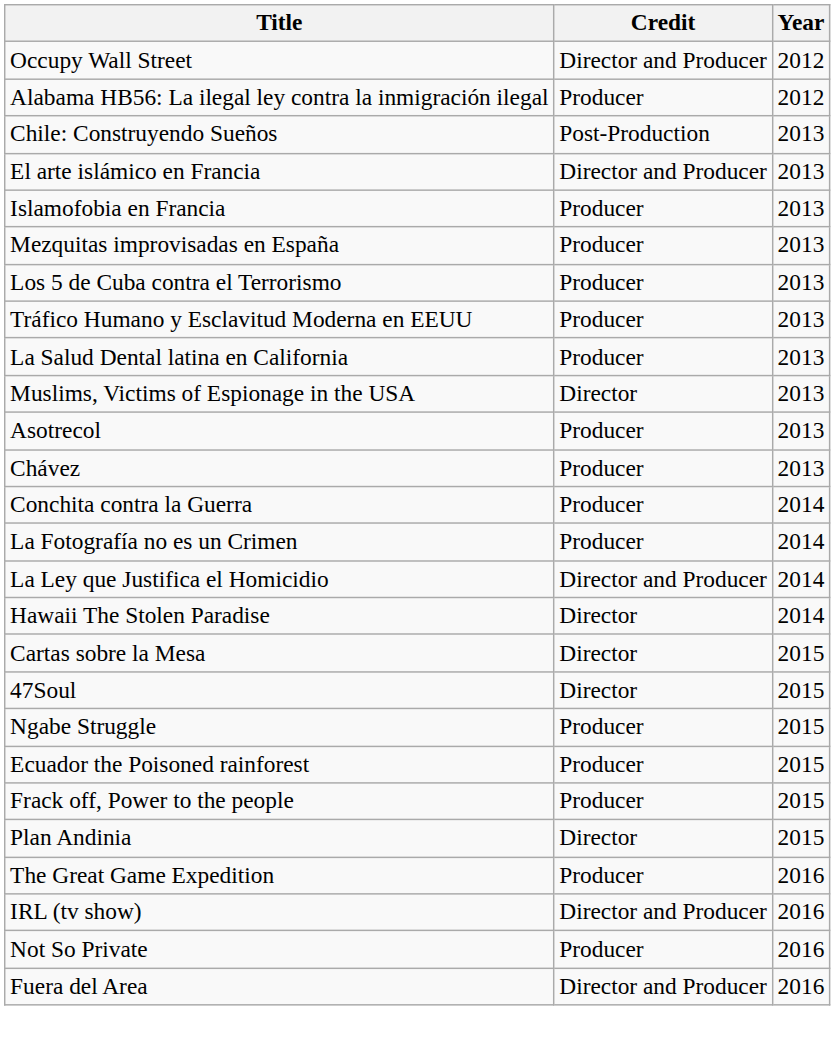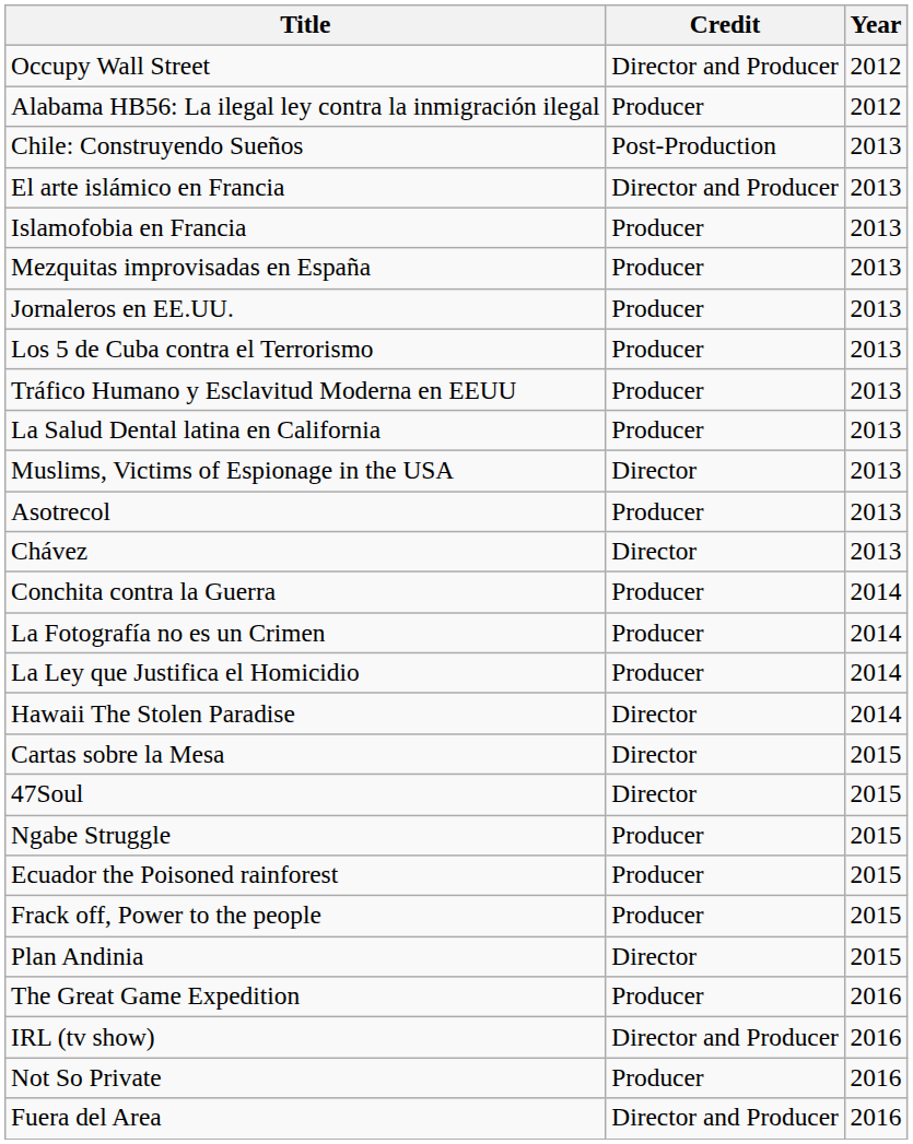 <table class="wikitable">
 <tr>
 <th>Title</th>
 <th>Credit</th>
 <th>Year</th>
 </tr>
 <tr>
 <td>Occupy Wall Street</td>
 <td>Director and Producer</td>
 <td>2012</td>
 </tr>
 <tr>
 <td>Alabama HB56: La ilegal ley contra la inmigración ilegal</td>
 <td>Producer</td>
 <td>2012</td>
 </tr>
 <tr>
 <td>Chile: Construyendo Sueños</td>
 <td>Post-Production</td>
 <td>2013</td>
 </tr>
 <tr>
 <td>El arte islámico en Francia</td>
 <td>Director and Producer</td>
 <td>2013</td>
 </tr>
 <tr>
 <td>Islamofobia en Francia</td>
 <td>Producer</td>
 <td>2013</td>
 </tr>
 <tr>
 <td>Mezquitas improvisadas en España</td>
 <td>Producer</td>
 <td>2013</td>
 </tr>
 <tr>
+<td>Jornaleros en EE.UU.</td>
+<td>Producer</td>
+<td>2013</td>
+</tr>
+<tr>
 <td>Los 5 de Cuba contra el Terrorismo</td>
 <td>Producer</td>
 <td>2013</td>
 </tr>
 <tr>
 <td>Tráfico Humano y Esclavitud Moderna en EEUU</td>
 <td>Producer</td>
 <td>2013</td>
 </tr>
 <tr>
 <td>La Salud Dental latina en California</td>
 <td>Producer</td>
 <td>2013</td>
 </tr>
 <tr>
 <td>Muslims, Victims of Espionage in the USA</td>
 <td>Director</td>
 <td>2013</td>
 </tr>
 <tr>
 <td>Asotrecol</td>
 <td>Producer</td>
 <td>2013</td>
 </tr>
 <tr>
 <td>Chávez</td>
-<td>Producer</td>
+<td>Director</td>
 <td>2013</td>
 </tr>
 <tr>
 <td>Conchita contra la Guerra</td>
 <td>Producer</td>
 <td>2014</td>
 </tr>
 <tr>
 <td>La Fotografía no es un Crimen</td>
 <td>Producer</td>
 <td>2014</td>
 </tr>
 <tr>
 <td>La Ley que Justifica el Homicidio</td>
-<td>Director and Producer</td>
+<td>Producer</td>
 <td>2014</td>
 </tr>
 <tr>
 <td>Hawaii The Stolen Paradise</td>
 <td>Director</td>
 <td>2014</td>
 </tr>
 <tr>
 <td>Cartas sobre la Mesa</td>
 <td>Director</td>
 <td>2015</td>
 </tr>
 <tr>
 <td>47Soul</td>
 <td>Director</td>
 <td>2015</td>
 </tr>
 <tr>
 <td>Ngabe Struggle</td>
 <td>Producer</td>
 <td>2015</td>
 </tr>
 <tr>
 <td>Ecuador the Poisoned rainforest</td>
 <td>Producer</td>
 <td>2015</td>
 </tr>
 <tr>
 <td>Frack off, Power to the people</td>
 <td>Producer</td>
 <td>2015</td>
 </tr>
 <tr>
 <td>Plan Andinia</td>
 <td>Director</td>
 <td>2015</td>
 </tr>
 <tr>
 <td>The Great Game Expedition</td>
 <td>Producer</td>
 <td>2016</td>
 </tr>
 <tr>
 <td>IRL (tv show)</td>
 <td>Director and Producer</td>
 <td>2016</td>
 </tr>
 <tr>
 <td>Not So Private</td>
 <td>Producer</td>
 <td>2016</td>
 </tr>
 <tr>
 <td>Fuera del Area</td>
 <td>Director and Producer</td>
 <td>2016</td>
 </tr>
 </table>
